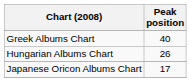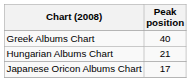 <table class="wikitable sortable">
 <tr>
 <th>Chart (2008)</th>
 <th>Peak<br>position</th>
 </tr>
 <tr>
 </tr>
 <tr>
 </tr>
 <tr>
 </tr>
 <tr>
 </tr>
 <tr>
 </tr>
 <tr>
 </tr>
 <tr>
 </tr>
 <tr>
 </tr>
 <tr>
 <td>Greek Albums Chart</td>
 <td style="text-align:center;">40</td>
 </tr>
 <tr>
 <td>Hungarian Albums Chart</td>
-<td style="text-align:center;">26</td>
+<td style="text-align:center;">21</td>
 </tr>
 <tr>
 </tr>
 <tr>
 </tr>
 <tr>
 <td>Japanese Oricon Albums Chart</td>
 <td style="text-align:center;">17</td>
 </tr>
 <tr>
 </tr>
 <tr>
 </tr>
 <tr>
 </tr>
 <tr>
 </tr>
 <tr>
 </tr>
 <tr>
 </tr>
 <tr>
 </tr>
 </table>
